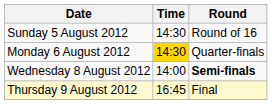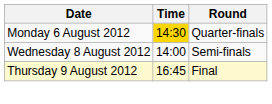 <table class="wikitable">
 <tr>
 <th>Date</th>
 <th>Time</th>
 <th>Round</th>
-</tr>
-<tr>
-<td>Sunday 5 August 2012</td>
-<td>14:30</td>
-<td>Round of 16</td>
 </tr>
 <tr>
 <td>Monday 6 August 2012</td>
 <td style="background: gold;">14:30</td>
 <td>Quarter-finals</td>
 </tr>
 <tr>
 <td>Wednesday 8 August 2012</td>
 <td>14:00</td>
-<td><strong>Semi-finals</strong></td>
+<td>Semi-finals</td>
 </tr>
 <tr>
 <td style=background:lemonchiffon>Thursday 9 August 2012</td>
 <td style=background:lemonchiffon>16:45</td>
 <td style=background:lemonchiffon>Final</td>
 </tr>
 </table>
